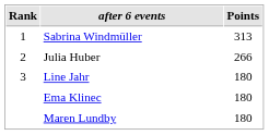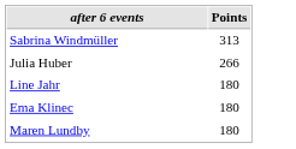 <table cellspacing="1" cellpadding="3" style="border:1px solid #aaa; font-size:86%;">
 <tr style="background:#e4e4e4;">
-<th style="border-bottom:1px solid #aaa; width:10px;">Rank</th>
 <th style="border-bottom:1px solid #aaa; width:200px;"><em>after 6 events</em></th>
 <th style="border-bottom:1px solid #aaa; width:20px;">Points</th>
 </tr>
 <tr>
-<td align=center>1</td>
 <td> <a href='#'>Sabrina Windmüller</a></td>
 <td align=center>313</td>
 </tr>
 <tr>
-<td align=center>2</td>
 <td> Julia Huber</td>
 <td align=center>266</td>
 </tr>
 <tr>
-<td align=center>3</td>
 <td> <a href='#'>Line Jahr</a></td>
 <td align=center>180</td>
 </tr>
 <tr>
-<td align=center></td>
 <td> <a href='#'>Ema Klinec</a></td>
 <td align=center>180</td>
 </tr>
 <tr>
-<td align=center></td>
 <td> <a href='#'>Maren Lundby</a></td>
 <td align=center>180</td>
 </tr>
 </table>
